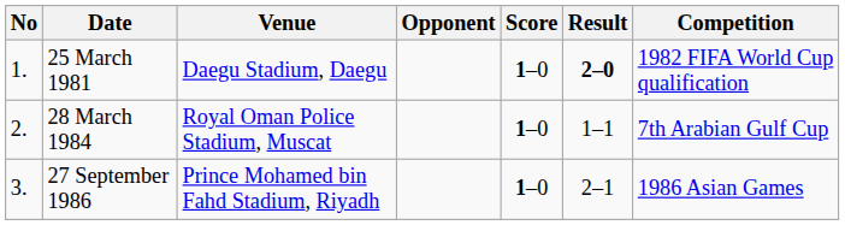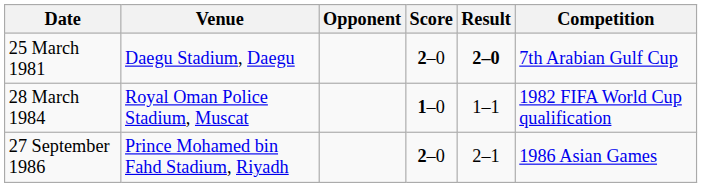 <table class="wikitable" style="font-size:100%;">
 <tr>
-<th>No</th>
 <th>Date</th>
 <th>Venue</th>
 <th>Opponent</th>
 <th>Score</th>
 <th>Result</th>
 <th>Competition</th>
 </tr>
 <tr>
-<td>1.</td>
 <td>25 March 1981</td>
 <td><a href='#'>Daegu Stadium</a>, <a href='#'>Daegu</a></td>
 <td></td>
-<td align=center><strong>1</strong>–0</td>
+<td align=center><strong>2</strong>–0</td>
 <td align=center><strong>2–0</strong></td>
-<td><a href='#'>1982 FIFA World Cup qualification</a></td>
+<td><a href='#'>7th Arabian Gulf Cup</a></td>
 </tr>
 <tr>
-<td>2.</td>
 <td>28 March 1984</td>
 <td><a href='#'>Royal Oman Police Stadium</a>, <a href='#'>Muscat</a></td>
 <td></td>
 <td align=center><strong>1</strong>–0</td>
 <td align=center>1–1</td>
-<td><a href='#'>7th Arabian Gulf Cup</a></td>
+<td><a href='#'>1982 FIFA World Cup qualification</a></td>
 </tr>
 <tr>
-<td>3.</td>
 <td>27 September 1986</td>
 <td><a href='#'>Prince Mohamed bin Fahd Stadium</a>, <a href='#'>Riyadh</a></td>
 <td></td>
-<td align=center><strong>1</strong>–0</td>
+<td align=center><strong>2</strong>–0</td>
 <td align=center>2–1</td>
 <td><a href='#'>1986 Asian Games</a></td>
 </tr>
 </table>
